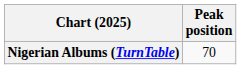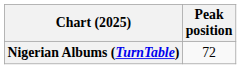 <table class="wikitable plainrowheaders" style="text-align:center">
 <tr>
 <th scope="col">Chart (2025)</th>
 <th scope="col">Peak<br>position</th>
 </tr>
 <tr>
 <th scope="row">Nigerian Albums (<em><a href='#'>TurnTable</a></em>)</th>
-<td>70</td>
+<td>72</td>
 </tr>
 </table>
